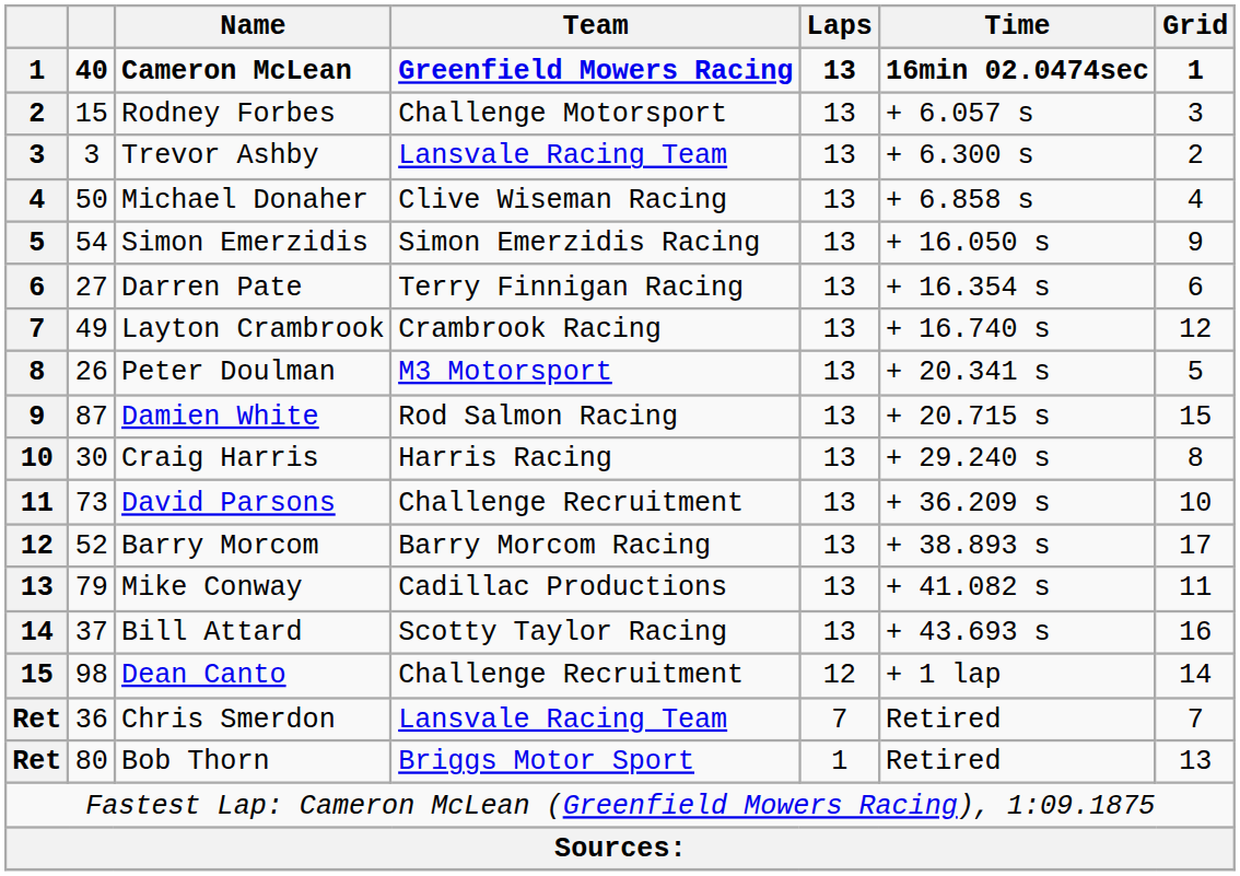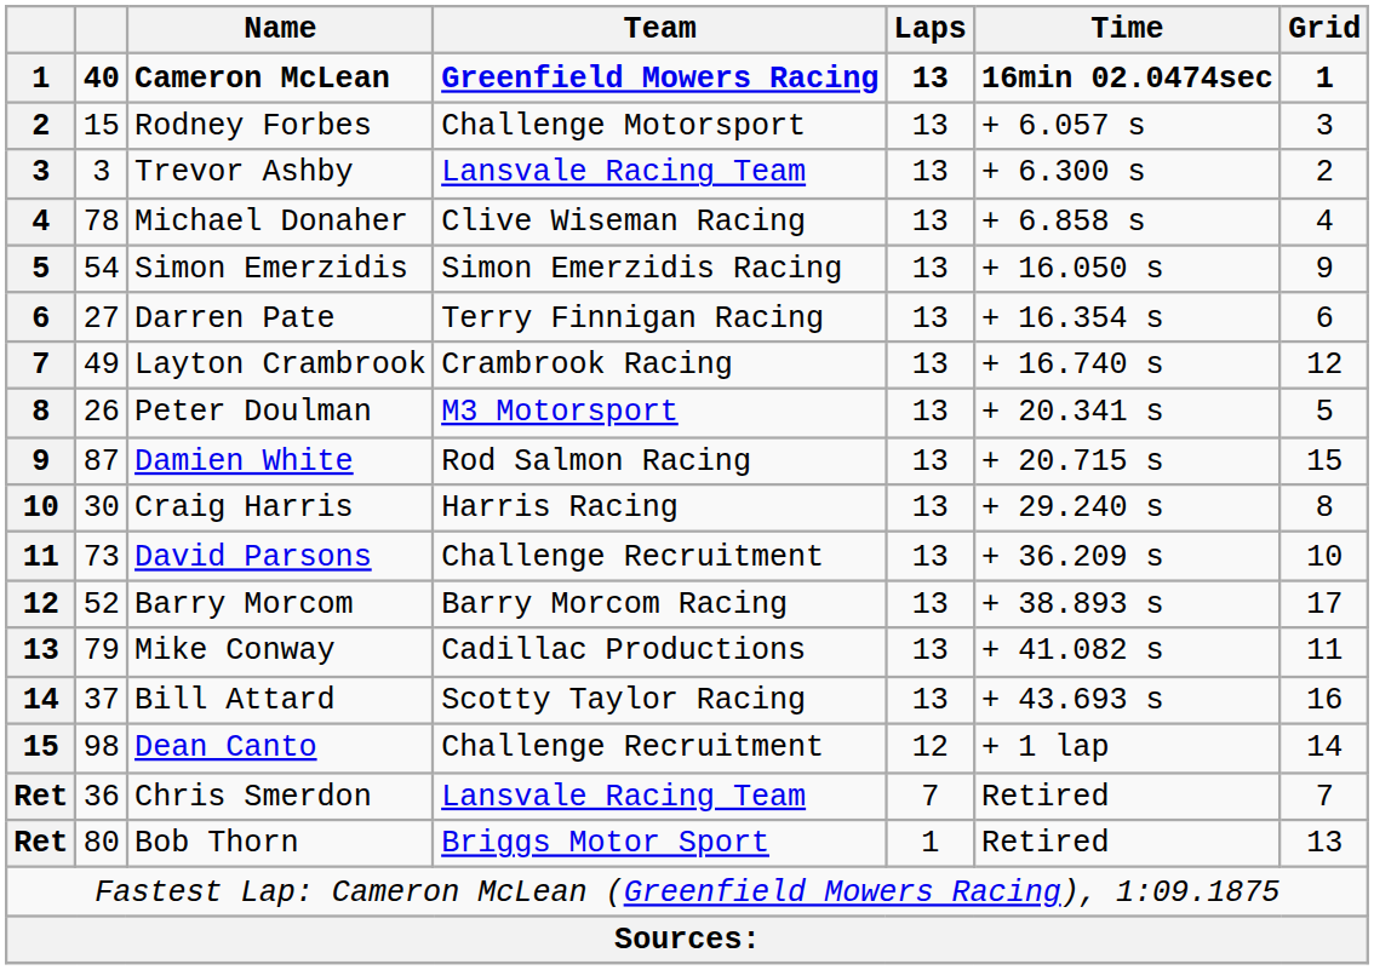 <table class="wikitable" style="font-size: 85%">
 <tr>
 <th></th>
 <th></th>
 <th>Name</th>
 <th>Team</th>
 <th>Laps</th>
 <th>Time</th>
 <th>Grid</th>
 </tr>
 <tr>
 <th>1</th>
 <td align="center"><strong>40</strong></td>
 <td> <strong>Cameron McLean</strong></td>
 <td><strong><a href='#'>Greenfield Mowers Racing</a></strong></td>
 <td align="center"><strong>13</strong></td>
 <td><strong>16min 02.0474sec</strong></td>
 <td align="center"><strong>1</strong></td>
 </tr>
 <tr>
 <th>2</th>
 <td align="center">15</td>
 <td> Rodney Forbes</td>
 <td>Challenge Motorsport</td>
 <td align="center">13</td>
 <td>+ 6.057 s</td>
 <td align="center">3</td>
 </tr>
 <tr>
 <th>3</th>
 <td align="center">3</td>
 <td> Trevor Ashby</td>
 <td><a href='#'>Lansvale Racing Team</a></td>
 <td align="center">13</td>
 <td>+ 6.300 s</td>
 <td align="center">2</td>
 </tr>
 <tr>
 <th>4</th>
-<td align="center">50</td>
+<td align="center">78</td>
 <td> Michael Donaher</td>
 <td>Clive Wiseman Racing</td>
 <td align="center">13</td>
 <td>+ 6.858 s</td>
 <td align="center">4</td>
 </tr>
 <tr>
 <th>5</th>
 <td align="center">54</td>
 <td> Simon Emerzidis</td>
 <td>Simon Emerzidis Racing</td>
 <td align="center">13</td>
 <td>+ 16.050 s</td>
 <td align="center">9</td>
 </tr>
 <tr>
 <th>6</th>
 <td align="center">27</td>
 <td> Darren Pate</td>
 <td>Terry Finnigan Racing</td>
 <td align="center">13</td>
 <td>+ 16.354 s</td>
 <td align="center">6</td>
 </tr>
 <tr>
 <th>7</th>
 <td align="center">49</td>
 <td> Layton Crambrook</td>
 <td>Crambrook Racing</td>
 <td align="center">13</td>
 <td>+ 16.740 s</td>
 <td align="center">12</td>
 </tr>
 <tr>
 <th>8</th>
 <td align="center">26</td>
 <td> Peter Doulman</td>
 <td><a href='#'>M3 Motorsport</a></td>
 <td align="center">13</td>
 <td>+ 20.341 s</td>
 <td align="center">5</td>
 </tr>
 <tr>
 <th>9</th>
 <td align="center">87</td>
 <td> <a href='#'>Damien White</a></td>
 <td>Rod Salmon Racing</td>
 <td align="center">13</td>
 <td>+ 20.715 s</td>
 <td align="center">15</td>
 </tr>
 <tr>
 <th>10</th>
 <td align="center">30</td>
 <td> Craig Harris</td>
 <td>Harris Racing</td>
 <td align="center">13</td>
 <td>+ 29.240 s</td>
 <td align="center">8</td>
 </tr>
 <tr>
 <th>11</th>
 <td align="center">73</td>
 <td> <a href='#'>David Parsons</a></td>
 <td>Challenge Recruitment</td>
 <td align="center">13</td>
 <td>+ 36.209 s</td>
 <td align="center">10</td>
 </tr>
 <tr>
 <th>12</th>
 <td align="center">52</td>
 <td> Barry Morcom</td>
 <td>Barry Morcom Racing</td>
 <td align="center">13</td>
 <td>+ 38.893 s</td>
 <td align="center">17</td>
 </tr>
 <tr>
 <th>13</th>
 <td align="center">79</td>
 <td> Mike Conway</td>
 <td>Cadillac Productions</td>
 <td align="center">13</td>
 <td>+ 41.082 s</td>
 <td align="center">11</td>
 </tr>
 <tr>
 <th>14</th>
 <td align="center">37</td>
 <td> Bill Attard</td>
 <td>Scotty Taylor Racing</td>
 <td align="center">13</td>
 <td>+ 43.693 s</td>
 <td align="center">16</td>
 </tr>
 <tr>
 <th>15</th>
 <td align="center">98</td>
 <td> <a href='#'>Dean Canto</a></td>
 <td>Challenge Recruitment</td>
 <td align="center">12</td>
 <td>+ 1 lap</td>
 <td align="center">14</td>
 </tr>
 <tr>
 <th>Ret</th>
 <td align="center">36</td>
 <td> Chris Smerdon</td>
 <td><a href='#'>Lansvale Racing Team</a></td>
 <td align="center">7</td>
 <td>Retired</td>
 <td align="center">7</td>
 </tr>
 <tr>
 <th>Ret</th>
 <td align="center">80</td>
 <td> Bob Thorn</td>
 <td><a href='#'>Briggs Motor Sport</a></td>
 <td align="center">1</td>
 <td>Retired</td>
 <td align="center">13</td>
 </tr>
 <tr>
 <td colspan="7" align="center"><em>Fastest Lap: Cameron McLean (<a href='#'>Greenfield Mowers Racing</a>), 1:09.1875</em></td>
 </tr>
 <tr>
 <th colspan="7">Sources:</th>
 </tr>
 <tr>
 </tr>
 </table>
